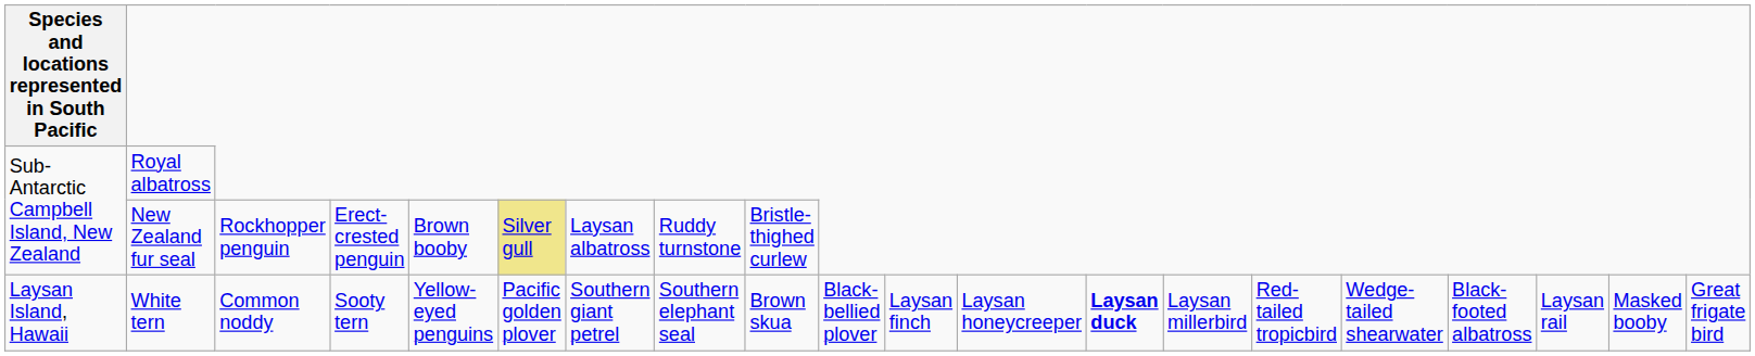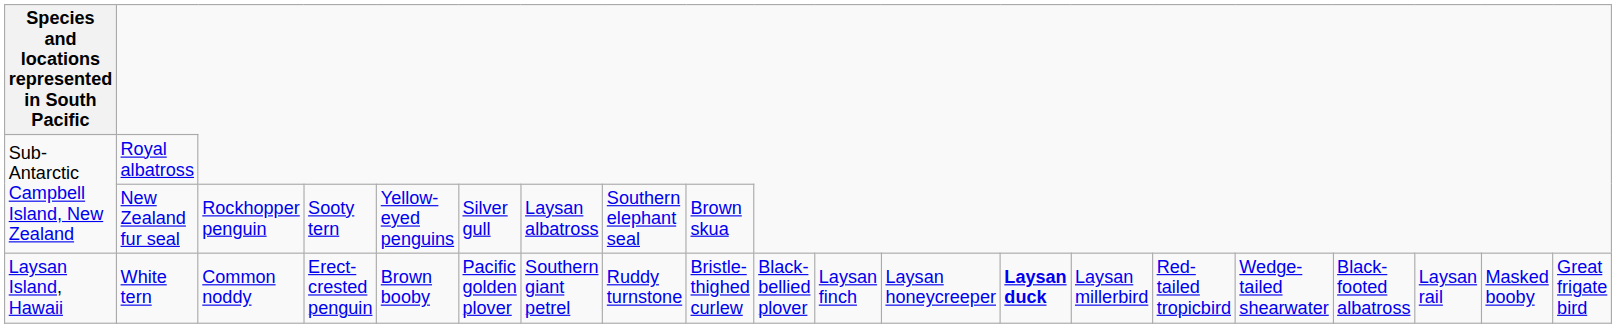 <table class="wikitable collapsible collapsed">
 <tr>
 <th>Species and locations represented in South Pacific</th>
 </tr>
 <tr>
 <td rowspan="2">Sub-Antarctic <a href='#'>Campbell Island, New Zealand</a></td>
 <td><a href='#'>Royal albatross</a></td>
 </tr>
 <tr>
 <td><a href='#'>New Zealand fur seal</a></td>
 <td><a href='#'>Rockhopper penguin</a></td>
-<td><a href='#'>Erect-crested penguin</a></td>
-<td><a href='#'>Brown booby</a></td>
-<td style="background: khaki;"><a href='#'>Silver gull</a></td>
+<td><a href='#'>Sooty tern</a></td>
+<td><a href='#'>Yellow-eyed penguins</a></td>
+<td><a href='#'>Silver gull</a></td>
 <td><a href='#'>Laysan albatross</a></td>
-<td><a href='#'>Ruddy turnstone</a></td>
-<td><a href='#'>Bristle-thighed curlew</a></td>
+<td><a href='#'>Southern elephant seal</a></td>
+<td><a href='#'>Brown skua</a></td>
 </tr>
 <tr>
 <td><a href='#'>Laysan Island</a>, <a href='#'>Hawaii</a></td>
 <td><a href='#'>White tern</a></td>
 <td><a href='#'>Common noddy</a></td>
-<td><a href='#'>Sooty tern</a></td>
-<td><a href='#'>Yellow-eyed penguins</a></td>
+<td><a href='#'>Erect-crested penguin</a></td>
+<td><a href='#'>Brown booby</a></td>
 <td><a href='#'>Pacific golden plover</a></td>
 <td><a href='#'>Southern giant petrel</a></td>
-<td><a href='#'>Southern elephant seal</a></td>
-<td><a href='#'>Brown skua</a></td>
+<td><a href='#'>Ruddy turnstone</a></td>
+<td><a href='#'>Bristle-thighed curlew</a></td>
 <td><a href='#'>Black-bellied plover</a></td>
 <td><a href='#'>Laysan finch</a></td>
 <td><a href='#'>Laysan honeycreeper</a></td>
 <td><strong><a href='#'>Laysan duck</a></strong></td>
 <td><a href='#'>Laysan millerbird</a></td>
 <td><a href='#'>Red-tailed tropicbird</a></td>
 <td><a href='#'>Wedge-tailed shearwater</a></td>
 <td><a href='#'>Black-footed albatross</a></td>
 <td><a href='#'>Laysan rail</a></td>
 <td><a href='#'>Masked booby</a></td>
 <td><a href='#'>Great frigate bird</a></td>
 </tr>
 </table>
